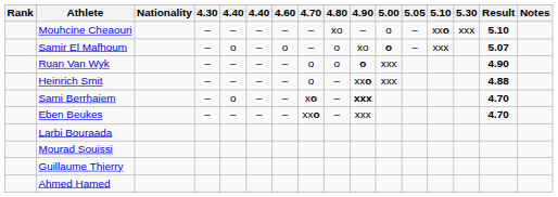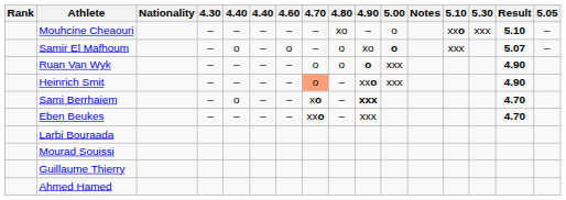 <table class="wikitable sortable" style="text-align:center">
 <tr>
 <th>Rank</th>
 <th>Athlete</th>
 <th>Nationality</th>
 <th>4.30</th>
 <th>4.40</th>
 <th>4.40</th>
 <th>4.60</th>
 <th>4.70</th>
 <th>4.80</th>
 <th>4.90</th>
 <th>5.00</th>
-<th>5.05</th>
+<th>Notes</th>
 <th>5.10</th>
 <th>5.30</th>
 <th>Result</th>
-<th>Notes</th>
+<th>5.05</th>
 </tr>
 <tr>
 <td></td>
 <td align=left><a href='#'>Mouhcine Cheaouri</a></td>
 <td align=left></td>
 <td>–</td>
 <td>–</td>
 <td>–</td>
 <td>–</td>
 <td>–</td>
 <td>xo</td>
 <td>–</td>
 <td>o</td>
-<td>–</td>
+<td></td>
 <td>xx<strong>o</strong></td>
 <td>xxx</td>
 <td><strong>5.10</strong></td>
-<td></td>
+<td>–</td>
 </tr>
 <tr>
 <td></td>
 <td align=left><a href='#'>Samir El Mafhoum</a></td>
 <td align=left></td>
 <td>–</td>
 <td>o</td>
 <td>–</td>
 <td>o</td>
 <td>–</td>
 <td>o</td>
 <td>xo</td>
 <td><strong>o</strong></td>
-<td>–</td>
+<td></td>
 <td>xxx</td>
 <td></td>
 <td><strong>5.07</strong></td>
-<td></td>
+<td>–</td>
 </tr>
 <tr>
 <td></td>
 <td align=left><a href='#'>Ruan Van Wyk</a></td>
 <td align=left></td>
 <td>–</td>
 <td>–</td>
 <td>–</td>
 <td>–</td>
 <td>o</td>
 <td>o</td>
 <td><strong>o</strong></td>
 <td>xxx</td>
 <td></td>
 <td></td>
 <td></td>
 <td><strong>4.90</strong></td>
 <td></td>
 </tr>
 <tr>
 <td></td>
 <td align=left><a href='#'>Heinrich Smit</a></td>
 <td align=left></td>
 <td>–</td>
 <td>–</td>
 <td>–</td>
 <td>–</td>
-<td>o</td>
+<td style="background: lightsalmon;">o</td>
 <td>–</td>
 <td>xx<strong>o</strong></td>
 <td>xxx</td>
 <td></td>
 <td></td>
 <td></td>
-<td><strong>4.88</strong></td>
+<td><strong>4.90</strong></td>
 <td></td>
 </tr>
 <tr>
 <td></td>
 <td align=left><a href='#'>Sami Berrhaiem</a></td>
 <td align=left></td>
 <td>–</td>
 <td>o</td>
 <td>–</td>
 <td>–</td>
 <td>x<strong>o</strong></td>
 <td>–</td>
 <td><strong>xxx</strong></td>
 <td></td>
 <td></td>
 <td></td>
 <td></td>
 <td><strong>4.70</strong></td>
 <td></td>
 </tr>
 <tr>
 <td></td>
 <td align=left><a href='#'>Eben Beukes</a></td>
 <td align=left></td>
 <td>–</td>
 <td>–</td>
 <td>–</td>
 <td>–</td>
 <td>xx<strong>o</strong></td>
 <td>–</td>
 <td>xxx</td>
 <td></td>
 <td></td>
 <td></td>
 <td></td>
 <td><strong>4.70</strong></td>
 <td></td>
 </tr>
 <tr>
 <td></td>
 <td align=left><a href='#'>Larbi Bouraada</a></td>
 <td align=left></td>
 <td></td>
 <td></td>
 <td></td>
 <td></td>
 <td></td>
 <td></td>
 <td></td>
 <td></td>
 <td></td>
 <td></td>
 <td></td>
 <td><strong></strong></td>
 <td></td>
 </tr>
 <tr>
 <td></td>
 <td align=left><a href='#'>Mourad Souissi</a></td>
 <td align=left></td>
 <td></td>
 <td></td>
 <td></td>
 <td></td>
 <td></td>
 <td></td>
 <td></td>
 <td></td>
 <td></td>
 <td></td>
 <td></td>
 <td><strong></strong></td>
 <td></td>
 </tr>
 <tr>
 <td></td>
 <td align=left><a href='#'>Guillaume Thierry</a></td>
 <td align=left></td>
 <td></td>
 <td></td>
 <td></td>
 <td></td>
 <td></td>
 <td></td>
 <td></td>
 <td></td>
 <td></td>
 <td></td>
 <td></td>
 <td><strong></strong></td>
 <td></td>
 </tr>
 <tr>
 <td></td>
 <td align=left><a href='#'>Ahmed Hamed</a></td>
 <td align=left></td>
 <td></td>
 <td></td>
 <td></td>
 <td></td>
 <td></td>
 <td></td>
 <td></td>
 <td></td>
 <td></td>
 <td></td>
 <td></td>
 <td><strong></strong></td>
 <td></td>
 </tr>
 </table>
